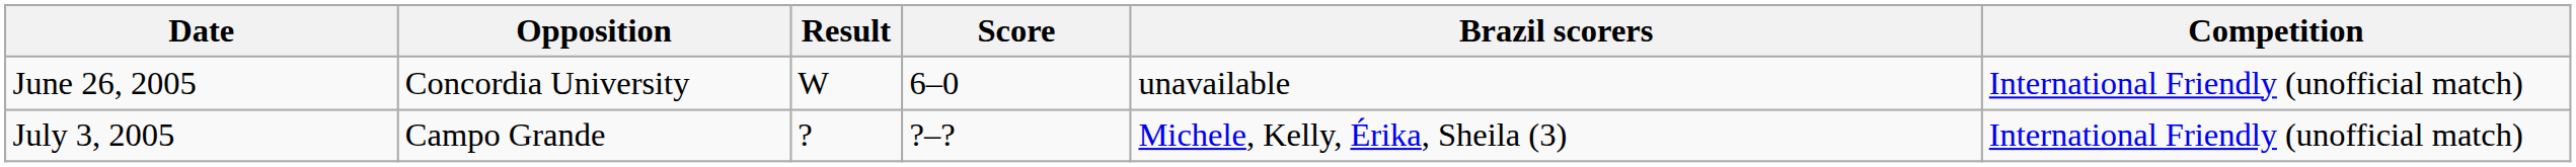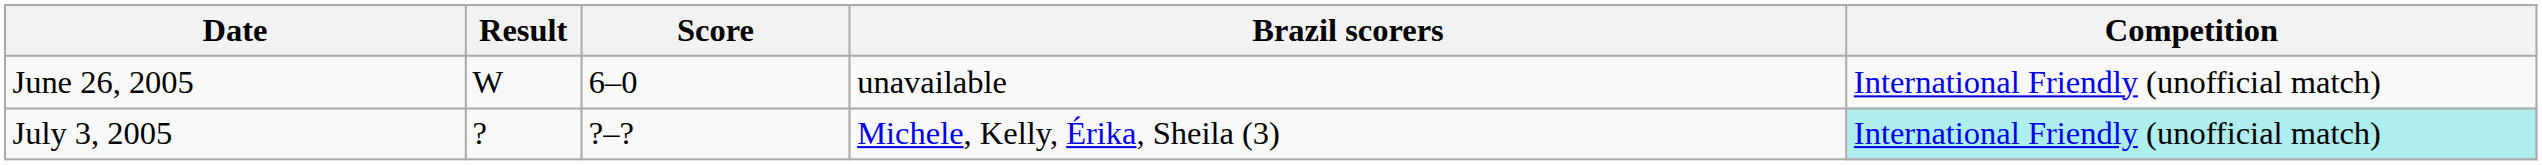 <table class="wikitable" style="text-align: left;">
 <tr>
 <th width=12%>Date</th>
-<th width=12%>Opposition</th>
 <th width=1%>Result</th>
 <th width=7%>Score</th>
 <th width=26%>Brazil scorers</th>
 <th width=18%>Competition</th>
 </tr>
 <tr>
 <td>June 26, 2005</td>
-<td> Concordia University</td>
 <td>W</td>
 <td>6–0</td>
 <td>unavailable</td>
 <td><a href='#'>International Friendly</a> (unofficial match)</td>
 </tr>
 <tr>
 <td>July 3, 2005</td>
-<td> Campo Grande</td>
 <td>?</td>
 <td>?–?</td>
 <td><a href='#'>Michele</a>, Kelly, <a href='#'>Érika</a>, Sheila (3)</td>
-<td><a href='#'>International Friendly</a> (unofficial match)</td>
+<td style="background: paleturquoise;"><a href='#'>International Friendly</a> (unofficial match)</td>
 </tr>
 </table>
